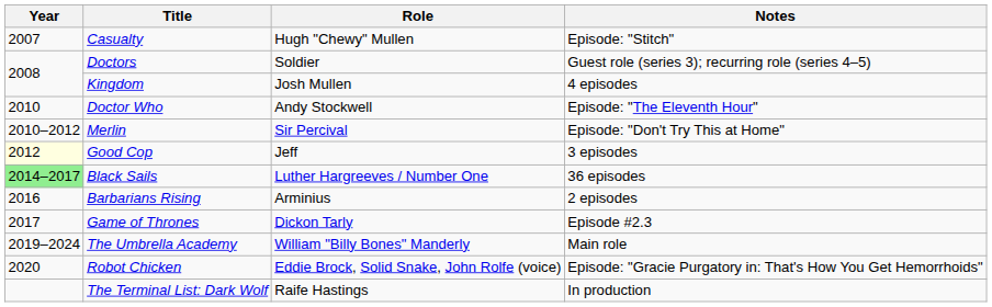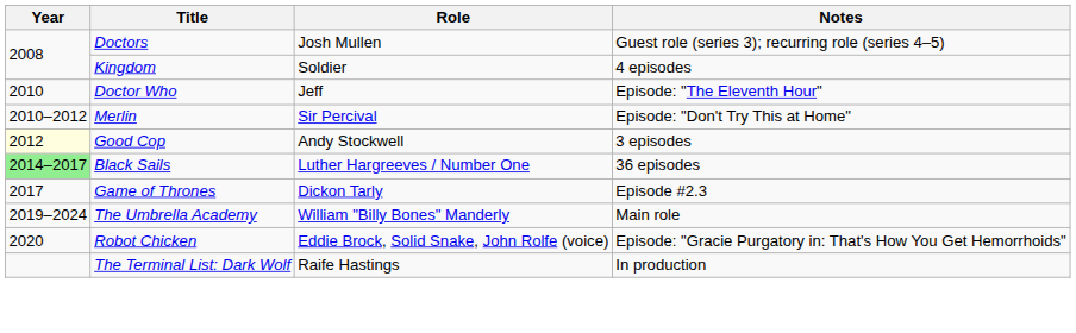 <table class="wikitable sortable">
 <tr>
 <th>Year</th>
 <th>Title</th>
 <th>Role</th>
 <th class="unsortable">Notes</th>
 </tr>
 <tr>
-<td>2007</td>
-<td><em><a href='#'>Casualty</a></em></td>
-<td>Hugh "Chewy" Mullen</td>
-<td>Episode: "Stitch"</td>
-</tr>
-<tr>
 <td rowspan="2">2008</td>
 <td><em><a href='#'>Doctors</a></em></td>
-<td>Soldier</td>
+<td>Josh Mullen</td>
 <td>Guest role (series 3); recurring role (series 4–5)</td>
 </tr>
 <tr>
 <td><em><a href='#'>Kingdom</a></em></td>
-<td>Josh Mullen</td>
+<td>Soldier</td>
 <td>4 episodes</td>
 </tr>
 <tr>
 <td>2010</td>
 <td><em><a href='#'>Doctor Who</a></em></td>
-<td>Andy Stockwell</td>
+<td>Jeff</td>
 <td>Episode: "<a href='#'>The Eleventh Hour</a>"</td>
 </tr>
 <tr>
 <td>2010–2012</td>
 <td><em><a href='#'>Merlin</a></em></td>
 <td><a href='#'>Sir Percival</a></td>
 <td>Episode: "Don't Try This at Home"</td>
 </tr>
 <tr>
 <td style="background: lightyellow;">2012</td>
 <td><em><a href='#'>Good Cop</a></em></td>
-<td>Jeff</td>
+<td>Andy Stockwell</td>
 <td>3 episodes</td>
 </tr>
 <tr>
 <td style="background: lightgreen;">2014–2017</td>
 <td><em><a href='#'>Black Sails</a></em></td>
 <td><a href='#'>Luther Hargreeves / Number One</a></td>
 <td>36 episodes</td>
-</tr>
-<tr>
-<td>2016</td>
-<td><em><a href='#'>Barbarians Rising</a></em></td>
-<td>Arminius</td>
-<td>2 episodes</td>
 </tr>
 <tr>
 <td>2017</td>
 <td><em><a href='#'>Game of Thrones</a></em></td>
 <td><a href='#'>Dickon Tarly</a></td>
 <td>Episode #2.3</td>
 </tr>
 <tr>
 <td>2019–2024</td>
 <td><em><a href='#'>The Umbrella Academy</a></em></td>
 <td><a href='#'>William "Billy Bones" Manderly</a></td>
 <td>Main role</td>
 </tr>
 <tr>
 <td>2020</td>
 <td><em><a href='#'>Robot Chicken</a></em></td>
 <td><a href='#'>Eddie Brock</a>, <a href='#'>Solid Snake</a>, <a href='#'>John Rolfe</a> (voice)</td>
 <td>Episode: "Gracie Purgatory in: That's How You Get Hemorrhoids"</td>
 </tr>
 <tr>
 <td></td>
 <td><em><a href='#'>The Terminal List: Dark Wolf</a></em></td>
 <td>Raife Hastings</td>
 <td>In production</td>
 </tr>
 </table>
